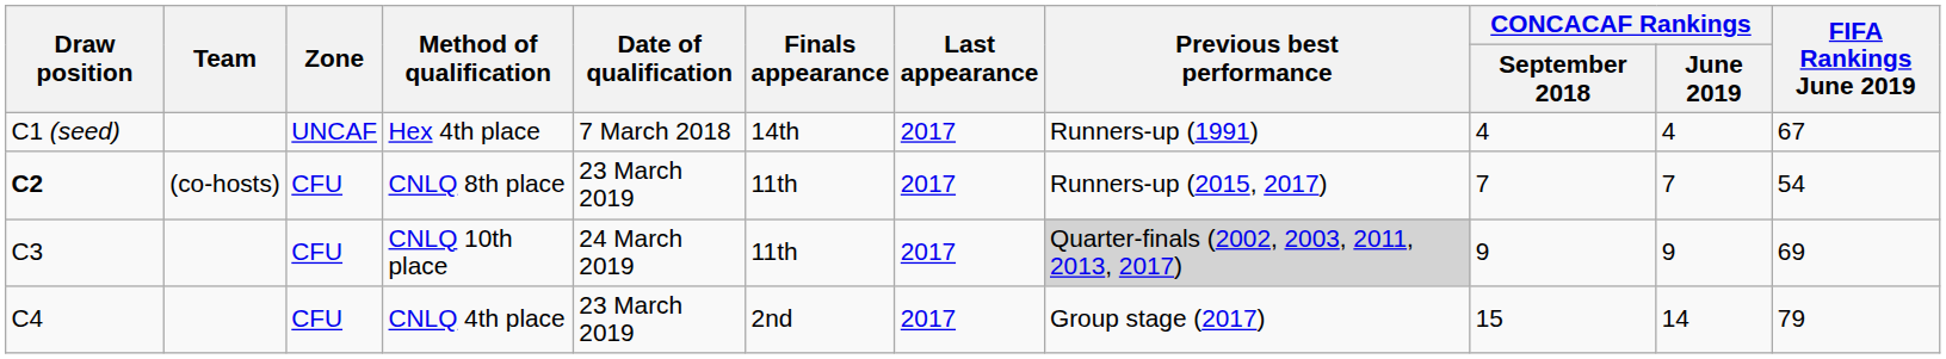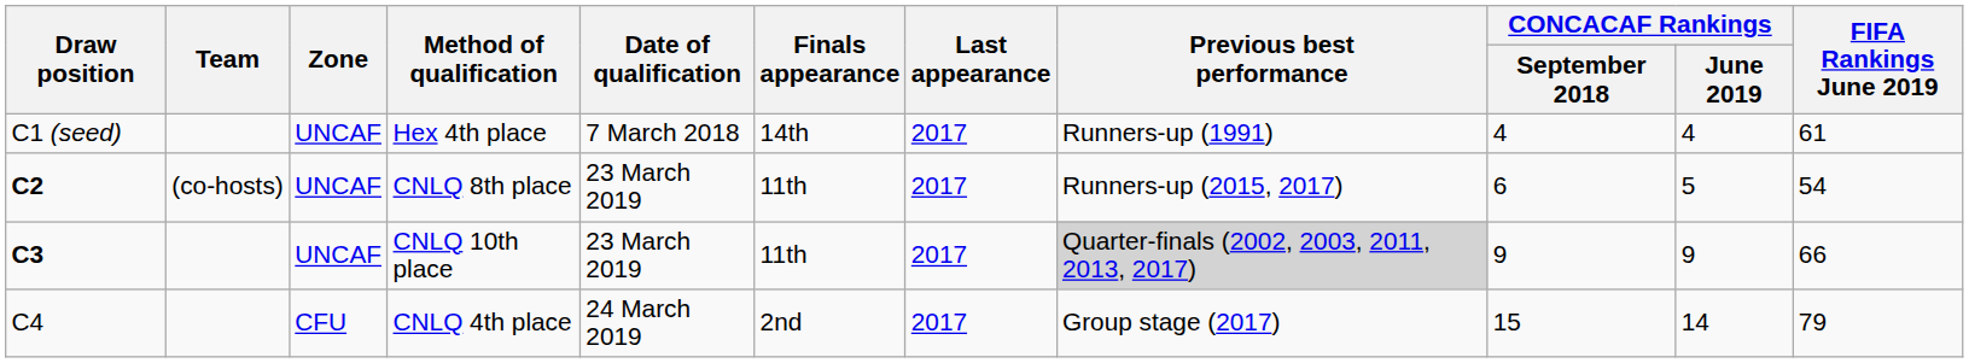 <table class="wikitable sortable">
 <tr>
 <th rowspan=2>Draw position</th>
 <th rowspan=2>Team</th>
 <th rowspan=2>Zone</th>
 <th rowspan=2>Method of<br>qualification</th>
 <th rowspan=2>Date of<br>qualification</th>
 <th rowspan=2>Finals<br>appearance</th>
 <th rowspan=2>Last<br>appearance</th>
 <th rowspan=2>Previous best<br>performance</th>
 <th colspan=2><a href='#'>CONCACAF Rankings</a></th>
 <th rowspan=2><a href='#'>FIFA Rankings</a><br>June 2019</th>
 </tr>
 <tr>
 <th>September 2018</th>
 <th>June 2019</th>
 </tr>
 <tr>
 <td>C1 <em>(seed)</em></td>
 <td style=white-space:nowrap></td>
 <td><a href='#'>UNCAF</a></td>
 <td data-sort-value="H4"><a href='#'>Hex</a> 4th place</td>
 <td data-sort-value="4">7 March 2018</td>
 <td>14th</td>
 <td><a href='#'>2017</a></td>
 <td data-sort-value="2.2">Runners-up (<a href='#'>1991</a>)</td>
 <td>4</td>
 <td>4</td>
-<td>67</td>
+<td>61</td>
 </tr>
 <tr>
 <td><strong>C2</strong></td>
 <td style=white-space:nowrap> (co-hosts)</td>
-<td><a href='#'>CFU</a></td>
+<td><a href='#'>UNCAF</a></td>
 <td data-sort-value="Q08"><a href='#'>CNLQ</a> 8th place</td>
 <td data-sort-value="10">23 March 2019</td>
 <td>11th</td>
 <td><a href='#'>2017</a></td>
 <td data-sort-value="2.1">Runners-up (<a href='#'>2015</a>, <a href='#'>2017</a>)</td>
-<td>7</td>
-<td>7</td>
+<td>6</td>
+<td>5</td>
 <td>54</td>
 </tr>
 <tr>
-<td>C3</td>
+<td><strong>C3</strong></td>
 <td style=white-space:nowrap></td>
-<td><a href='#'>CFU</a></td>
+<td><a href='#'>UNCAF</a></td>
 <td data-sort-value="Q10"><a href='#'>CNLQ</a> 10th place</td>
-<td data-sort-value="13">24 March 2019</td>
+<td data-sort-value="7">23 March 2019</td>
 <td>11th</td>
 <td><a href='#'>2017</a></td>
 <td data-sort-value="5" style="background: lightgrey;">Quarter-finals (<a href='#'>2002</a>, <a href='#'>2003</a>, <a href='#'>2011</a>, <a href='#'>2013</a>, <a href='#'>2017</a>)</td>
 <td>9</td>
 <td>9</td>
-<td>69</td>
+<td>66</td>
 </tr>
 <tr>
 <td>C4</td>
 <td style=white-space:nowrap></td>
 <td><a href='#'>CFU</a></td>
 <td data-sort-value="Q04"><a href='#'>CNLQ</a> 4th place</td>
-<td data-sort-value="7">23 March 2019</td>
+<td data-sort-value="13">24 March 2019</td>
 <td>2nd</td>
 <td><a href='#'>2017</a></td>
 <td data-sort-value="9">Group stage (<a href='#'>2017</a>)</td>
 <td>15</td>
 <td>14</td>
 <td>79</td>
 </tr>
 </table>
